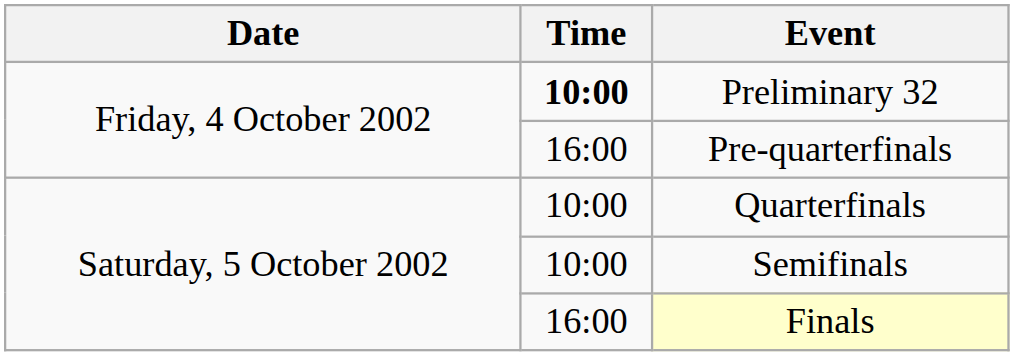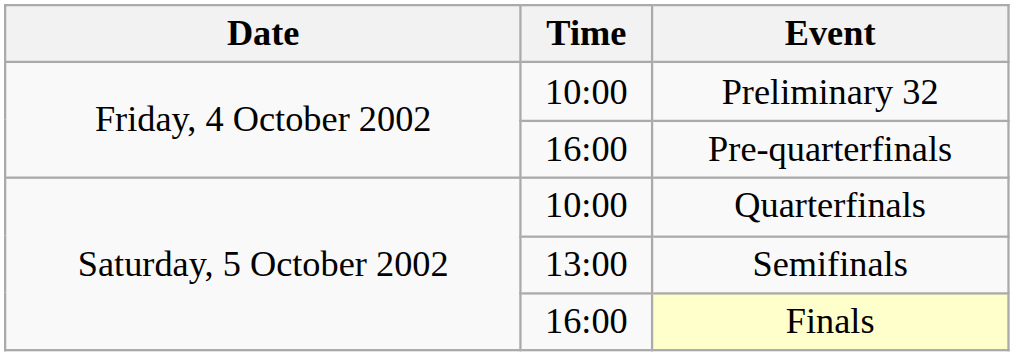 <table class = "wikitable" style="text-align:center;">
 <tr>
 <th width=220>Date</th>
 <th width=50>Time</th>
 <th width=150>Event</th>
 </tr>
 <tr>
 <td rowspan=2>Friday, 4 October 2002</td>
-<td><strong>10:00</strong></td>
+<td>10:00</td>
 <td>Preliminary 32</td>
 </tr>
 <tr>
 <td>16:00</td>
 <td>Pre-quarterfinals</td>
 </tr>
 <tr>
 <td rowspan=3>Saturday, 5 October 2002</td>
 <td>10:00</td>
 <td>Quarterfinals</td>
 </tr>
 <tr>
-<td>10:00</td>
+<td>13:00</td>
 <td>Semifinals</td>
 </tr>
 <tr>
 <td>16:00</td>
 <td bgcolor=ffffcc>Finals</td>
 </tr>
 </table>
